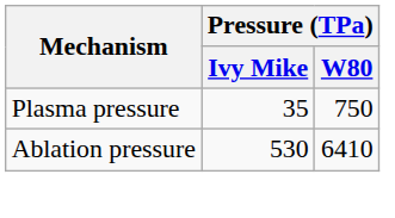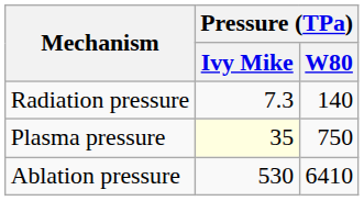 <table class="wikitable">
 <tr>
 <th rowspan="2">Mechanism</th>
 <th colspan="2">Pressure (<a href='#'>TPa</a>)</th>
 </tr>
 <tr>
 <th><a href='#'>Ivy Mike</a></th>
 <th><a href='#'>W80</a></th>
 </tr>
 <tr>
+<td>Radiation pressure</td>
+<td align=right>7.3</td>
+<td align=right>140</td>
+</tr>
+<tr>
 <td>Plasma pressure</td>
-<td align=right>35</td>
+<td align=right style="background: lightyellow;">35</td>
 <td align=right>750</td>
 </tr>
 <tr>
 <td>Ablation pressure</td>
 <td align=right>530</td>
 <td align=right>6410</td>
 </tr>
 </table>
